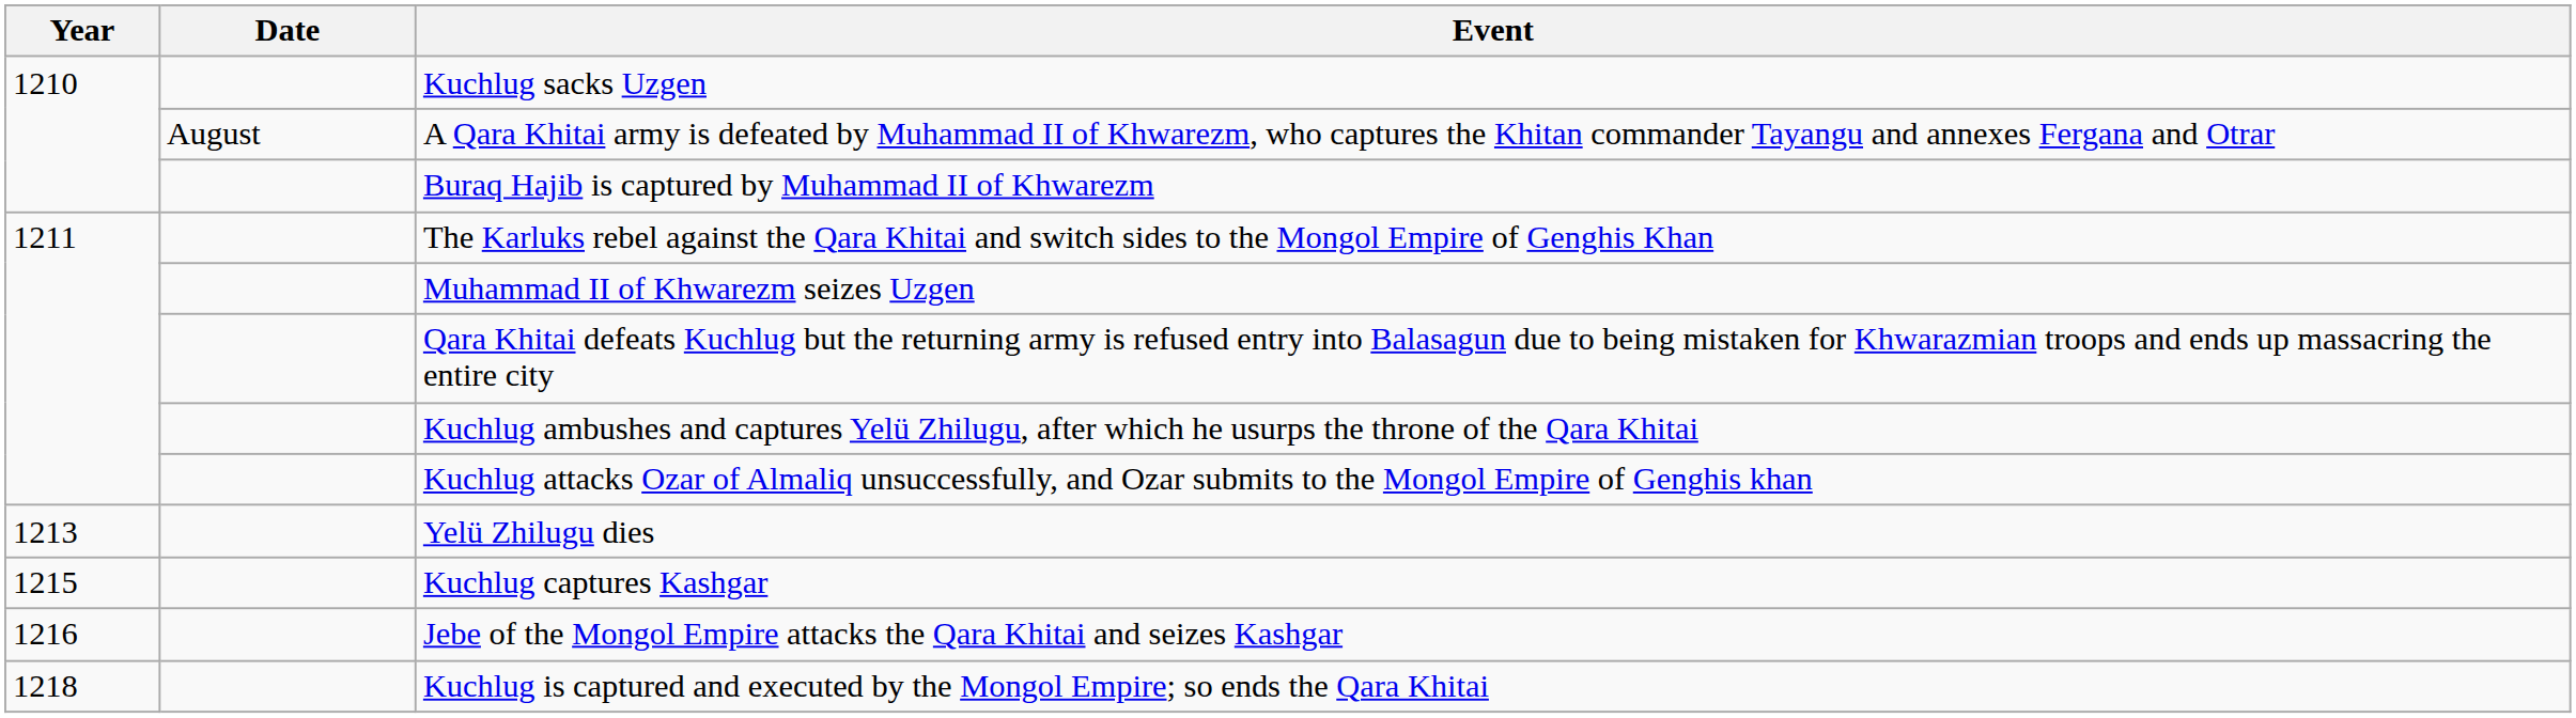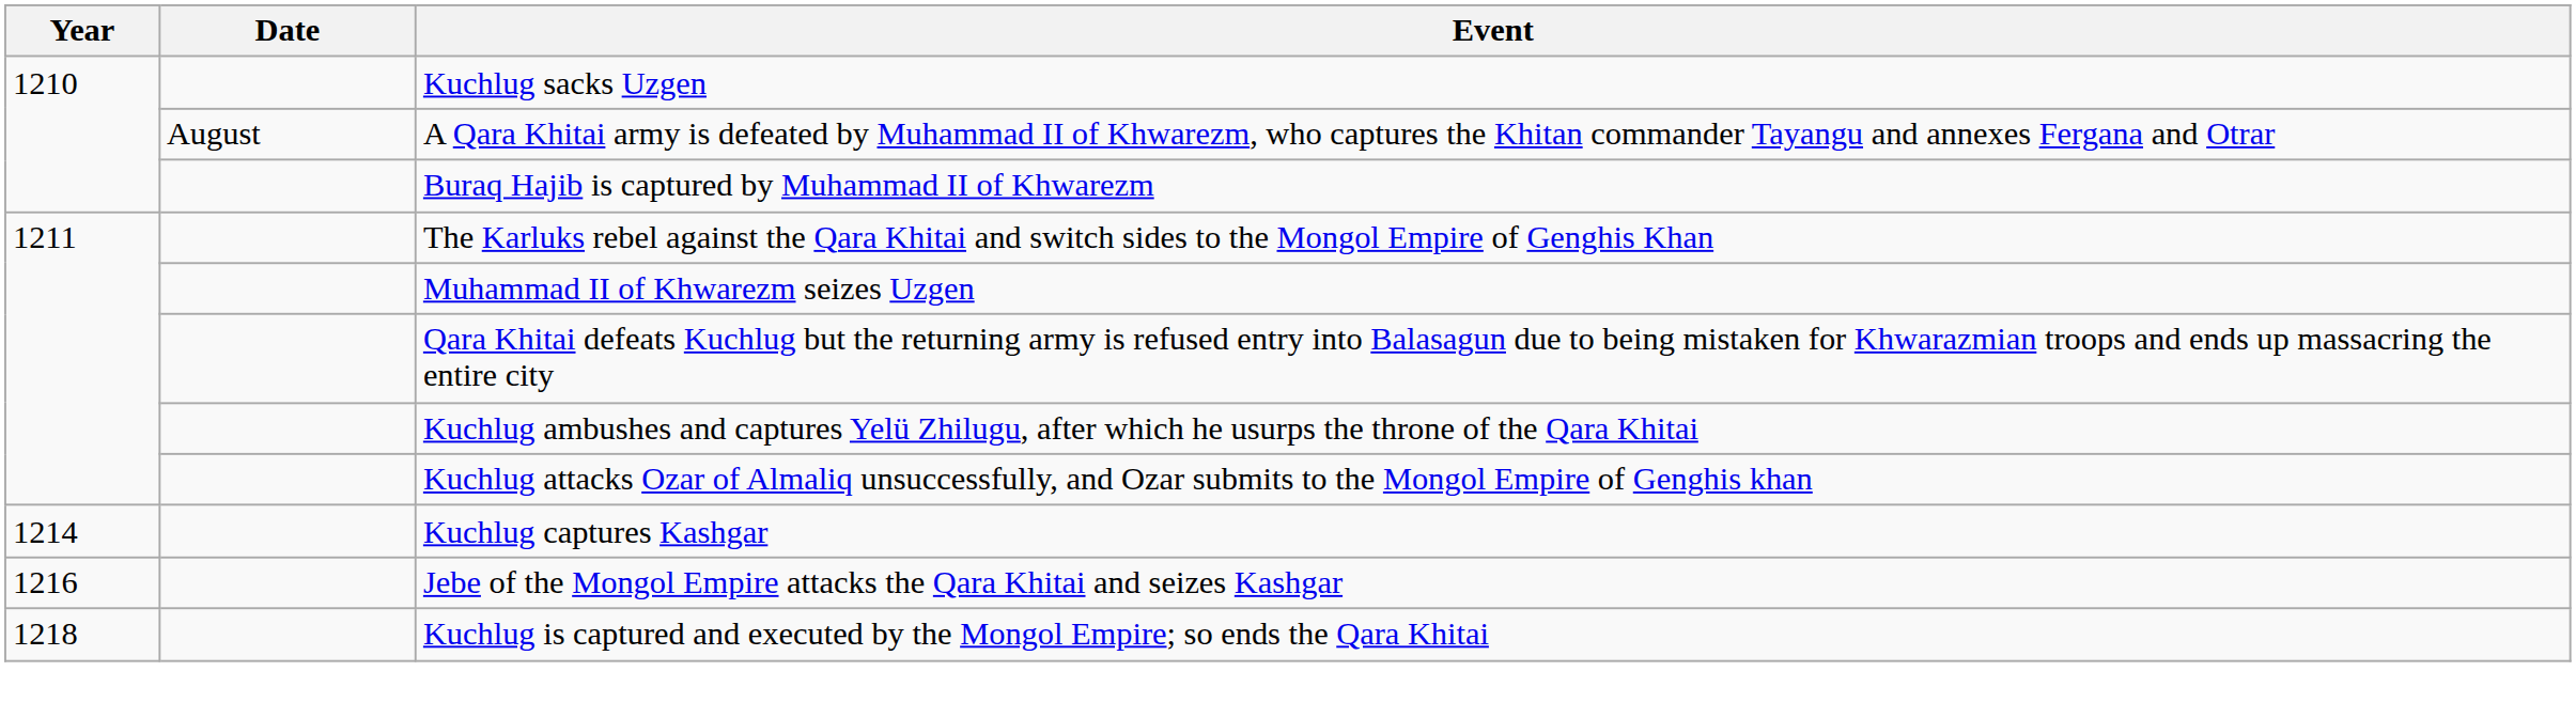 <table class="wikitable" width="100%">
 <tr>
 <th style="width:6%">Year</th>
 <th style="width:10%">Date</th>
 <th>Event</th>
 </tr>
 <tr>
 <td rowspan="3" valign="top">1210</td>
 <td></td>
 <td><a href='#'>Kuchlug</a> sacks <a href='#'>Uzgen</a></td>
 </tr>
 <tr>
 <td>August</td>
 <td>A <a href='#'>Qara Khitai</a> army is defeated by <a href='#'>Muhammad II of Khwarezm</a>, who captures the <a href='#'>Khitan</a> commander <a href='#'>Tayangu</a> and annexes <a href='#'>Fergana</a> and <a href='#'>Otrar</a></td>
 </tr>
 <tr>
 <td></td>
 <td><a href='#'>Buraq Hajib</a> is captured by <a href='#'>Muhammad II of Khwarezm</a></td>
 </tr>
 <tr>
 <td rowspan="5" valign="top">1211</td>
 <td></td>
 <td>The <a href='#'>Karluks</a> rebel against the <a href='#'>Qara Khitai</a> and switch sides to the <a href='#'>Mongol Empire</a> of <a href='#'>Genghis Khan</a></td>
 </tr>
 <tr>
 <td></td>
 <td><a href='#'>Muhammad II of Khwarezm</a> seizes <a href='#'>Uzgen</a></td>
 </tr>
 <tr>
 <td></td>
 <td><a href='#'>Qara Khitai</a> defeats <a href='#'>Kuchlug</a> but the returning army is refused entry into <a href='#'>Balasagun</a> due to being mistaken for <a href='#'>Khwarazmian</a> troops and ends up massacring the entire city</td>
 </tr>
 <tr>
 <td></td>
 <td><a href='#'>Kuchlug</a> ambushes and captures <a href='#'>Yelü Zhilugu</a>, after which he usurps the throne of the <a href='#'>Qara Khitai</a></td>
 </tr>
 <tr>
 <td></td>
 <td><a href='#'>Kuchlug</a> attacks <a href='#'>Ozar of Almaliq</a> unsuccessfully, and Ozar submits to the <a href='#'>Mongol Empire</a> of <a href='#'>Genghis khan</a></td>
 </tr>
 <tr>
-<td>1213</td>
-<td></td>
-<td><a href='#'>Yelü Zhilugu</a> dies</td>
-</tr>
-<tr>
-<td>1215</td>
+<td>1214</td>
 <td></td>
 <td><a href='#'>Kuchlug</a> captures <a href='#'>Kashgar</a></td>
 </tr>
 <tr>
 <td>1216</td>
 <td></td>
 <td><a href='#'>Jebe</a> of the <a href='#'>Mongol Empire</a> attacks the <a href='#'>Qara Khitai</a> and seizes <a href='#'>Kashgar</a></td>
 </tr>
 <tr>
 <td>1218</td>
 <td></td>
 <td><a href='#'>Kuchlug</a> is captured and executed by the <a href='#'>Mongol Empire</a>; so ends the <a href='#'>Qara Khitai</a></td>
 </tr>
 </table>
